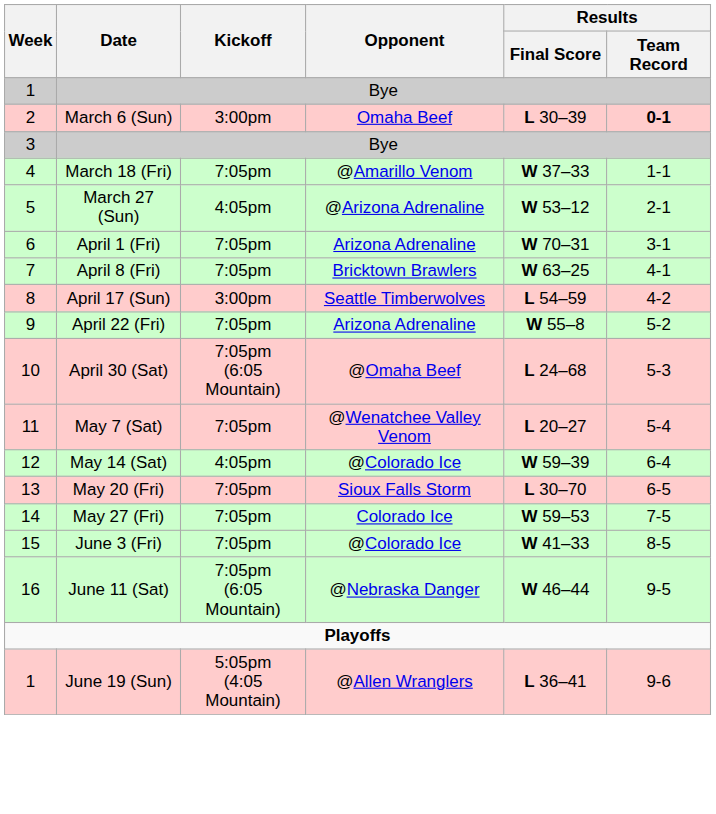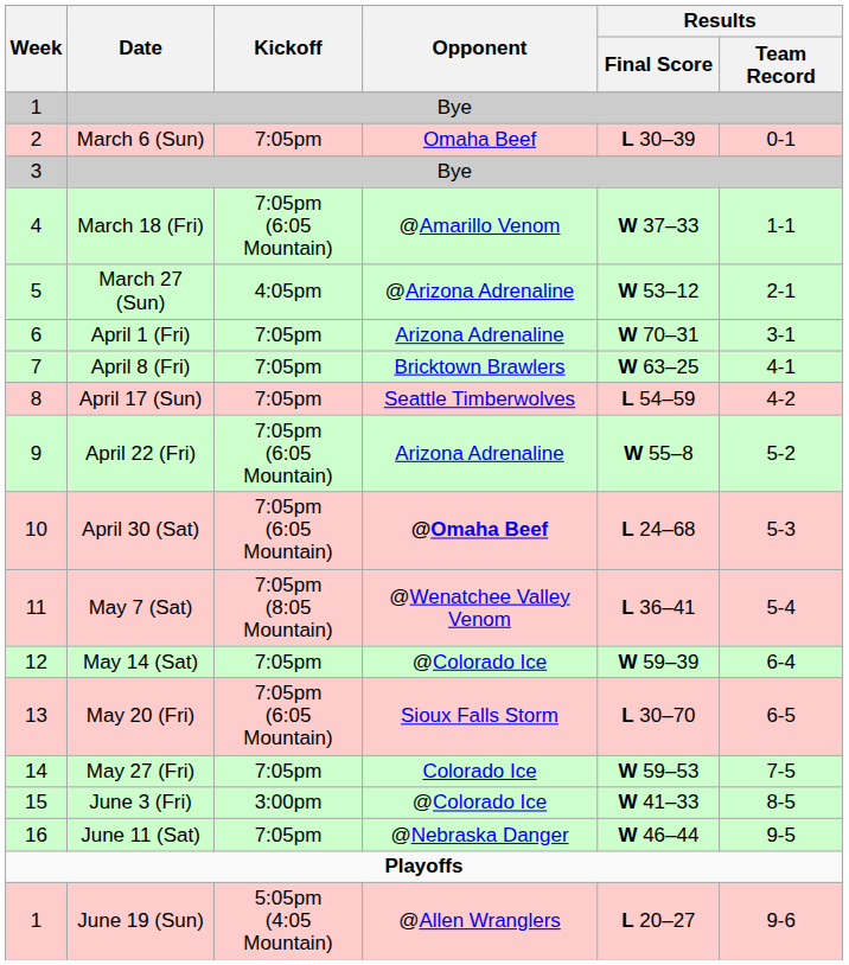 <table class="wikitable">
 <tr>
 <th rowspan="2" width="40">Week</th>
 <th rowspan="2" width="110">Date</th>
 <th rowspan="2" width="110">Kickoff</th>
 <th rowspan="2" width="180">Opponent</th>
 <th colspan="2" width="180">Results</th>
 </tr>
 <tr>
 <th width="90">Final Score</th>
 <th width="90">Team Record</th>
 </tr>
 <tr align="center" bgcolor="#CCCCCC">
 <td align="center">1</td>
 <td colSpan=5 align="center">Bye</td>
 </tr>
 <tr align="center" bgcolor="#FFCCCC">
 <td align="center">2</td>
 <td align="center">March 6 (Sun)</td>
-<td align="center">3:00pm</td>
+<td align="center">7:05pm</td>
 <td align="center"><a href='#'>Omaha Beef</a></td>
 <td align="center"><strong>L</strong> 30–39</td>
-<td align="center"><strong>0-1</strong></td>
+<td align="center">0-1</td>
 </tr>
 <tr align="center" bgcolor="#CCCCCC">
 <td align="center">3</td>
 <td colSpan=5 align="center">Bye</td>
 </tr>
 <tr align="center" bgcolor="#CCFFCC">
 <td align="center">4</td>
 <td align="center">March 18 (Fri)</td>
-<td align="center">7:05pm</td>
+<td align="center">7:05pm<br>(6:05 Mountain)</td>
 <td align="center">@<a href='#'>Amarillo Venom</a></td>
 <td align="center"><strong>W</strong> 37–33</td>
 <td align="center">1-1</td>
 </tr>
 <tr align="center" bgcolor="#CCFFCC">
 <td align="center">5</td>
 <td align="center">March 27 (Sun)</td>
 <td align="center">4:05pm</td>
 <td align="center">@<a href='#'>Arizona Adrenaline</a></td>
 <td align="center"><strong>W</strong> 53–12</td>
 <td align="center">2-1</td>
 </tr>
 <tr align="center" bgcolor="#CCFFCC">
 <td align="center">6</td>
 <td align="center">April 1 (Fri)</td>
 <td align="center">7:05pm</td>
 <td align="center"><a href='#'>Arizona Adrenaline</a></td>
 <td align="center"><strong>W</strong> 70–31</td>
 <td align="center">3-1</td>
 </tr>
 <tr align="center" bgcolor="#CCFFCC">
 <td align="center">7</td>
 <td align="center">April 8 (Fri)</td>
 <td align="center">7:05pm</td>
 <td align="center"><a href='#'>Bricktown Brawlers</a></td>
 <td align="center"><strong>W</strong> 63–25</td>
 <td align="center">4-1</td>
 </tr>
 <tr align="center" bgcolor="#FFCCCC">
 <td align="center">8</td>
 <td align="center">April 17 (Sun)</td>
-<td align="center">3:00pm</td>
+<td align="center">7:05pm</td>
 <td align="center"><a href='#'>Seattle Timberwolves</a></td>
 <td align="center"><strong>L</strong> 54–59</td>
 <td align="center">4-2</td>
 </tr>
 <tr align="center" bgcolor="#CCFFCC">
 <td align="center">9</td>
 <td align="center">April 22 (Fri)</td>
-<td align="center">7:05pm</td>
+<td align="center">7:05pm<br>(6:05 Mountain)</td>
 <td align="center"><a href='#'>Arizona Adrenaline</a></td>
 <td align="center"><strong>W</strong> 55–8</td>
 <td align="center">5-2</td>
 </tr>
 <tr align="center" bgcolor="#FFCCCC">
 <td align="center">10</td>
 <td align="center">April 30 (Sat)</td>
 <td align="center">7:05pm<br>(6:05 Mountain)</td>
-<td align="center">@<a href='#'>Omaha Beef</a></td>
+<td align="center"><strong>@<a href='#'>Omaha Beef</a></strong></td>
 <td align="center"><strong>L</strong> 24–68</td>
 <td align="center">5-3</td>
 </tr>
 <tr align="center" bgcolor="#FFCCCC">
 <td align="center">11</td>
 <td align="center">May 7 (Sat)</td>
-<td align="center">7:05pm</td>
+<td align="center">7:05pm<br>(8:05 Mountain)</td>
 <td align="center">@<a href='#'>Wenatchee Valley Venom</a></td>
-<td align="center"><strong>L</strong> 20–27</td>
+<td align="center"><strong>L</strong> 36–41</td>
 <td align="center">5-4</td>
 </tr>
 <tr align="center" bgcolor="#CCFFCC">
 <td align="center">12</td>
 <td align="center">May 14 (Sat)</td>
-<td align="center">4:05pm</td>
+<td align="center">7:05pm</td>
 <td align="center">@<a href='#'>Colorado Ice</a></td>
 <td align="center"><strong>W</strong> 59–39</td>
 <td align="center">6-4</td>
 </tr>
 <tr align="center" bgcolor="#FFCCCC">
 <td align="center">13</td>
 <td align="center">May 20 (Fri)</td>
-<td align="center">7:05pm</td>
+<td align="center">7:05pm<br>(6:05 Mountain)</td>
 <td align="center"><a href='#'>Sioux Falls Storm</a></td>
 <td align="center"><strong>L</strong> 30–70</td>
 <td align="center">6-5</td>
 </tr>
 <tr align="center" bgcolor="#CCFFCC">
 <td align="center">14</td>
 <td align="center">May 27 (Fri)</td>
 <td align="center">7:05pm</td>
 <td align="center"><a href='#'>Colorado Ice</a></td>
 <td align="center"><strong>W</strong> 59–53</td>
 <td align="center">7-5</td>
 </tr>
 <tr align="center" bgcolor="#CCFFCC">
 <td align="center">15</td>
 <td align="center">June 3 (Fri)</td>
-<td align="center">7:05pm</td>
+<td align="center">3:00pm</td>
 <td align="center">@<a href='#'>Colorado Ice</a></td>
 <td align="center"><strong>W</strong> 41–33</td>
 <td align="center">8-5</td>
 </tr>
 <tr align="center" bgcolor="#CCFFCC">
 <td align="center">16</td>
 <td align="center">June 11 (Sat)</td>
-<td align="center">7:05pm<br>(6:05 Mountain)</td>
+<td align="center">7:05pm</td>
 <td align="center">@<a href='#'>Nebraska Danger</a></td>
 <td align="center"><strong>W</strong> 46–44</td>
 <td align="center">9-5</td>
 </tr>
 <tr>
 <td colSpan=6 align="center"><strong>Playoffs</strong></td>
 </tr>
 <tr align="center" bgcolor="#FFCCCC">
 <td align="center">1</td>
 <td align="center">June 19 (Sun)</td>
 <td align="center">5:05pm<br>(4:05 Mountain)</td>
 <td align="center">@<a href='#'>Allen Wranglers</a></td>
-<td align="center"><strong>L</strong> 36–41</td>
+<td align="center"><strong>L</strong> 20–27</td>
 <td align="center">9-6</td>
 </tr>
 </table>
